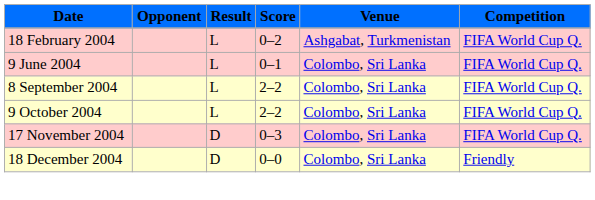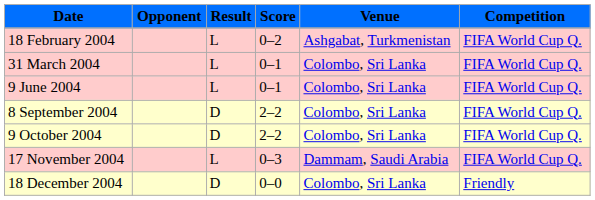 <table width=100% class="wikitable">
 <tr>
 <th style="background:#0070FF;"><span>Date</span></th>
 <th style="background:#0070FF;"><span>Opponent</span></th>
 <th style="background:#0070FF;"><span>Result</span></th>
 <th style="background:#0070FF;"><span>Score</span></th>
 <th style="background:#0070FF;"><span>Venue</span></th>
 <th style="background:#0070FF;"><span>Competition</span></th>
 </tr>
 <tr>
 </tr>
 <tr style="background:#FCC;">
 <td>18 February 2004</td>
 <td></td>
 <td>L</td>
 <td>0–2</td>
 <td> <a href='#'>Ashgabat</a>, <a href='#'>Turkmenistan</a></td>
 <td><a href='#'>FIFA World Cup Q.</a></td>
 </tr>
 <tr style="background:#FCC;">
+<td>31 March 2004</td>
+<td></td>
+<td>L</td>
+<td>0–1</td>
+<td> <a href='#'>Colombo</a>, <a href='#'>Sri Lanka</a></td>
+<td><a href='#'>FIFA World Cup Q.</a></td>
+</tr>
+<tr style="background:#FCC;">
 <td>9 June 2004</td>
 <td></td>
 <td>L</td>
 <td>0–1</td>
 <td> <a href='#'>Colombo</a>, <a href='#'>Sri Lanka</a></td>
 <td><a href='#'>FIFA World Cup Q.</a></td>
 </tr>
 <tr style="background:#FFFFCC;">
 <td>8 September 2004</td>
 <td></td>
-<td>L</td>
+<td>D</td>
 <td>2–2</td>
 <td> <a href='#'>Colombo</a>, <a href='#'>Sri Lanka</a></td>
 <td><a href='#'>FIFA World Cup Q.</a></td>
 </tr>
 <tr style="background:#FFFFCC;">
 <td>9 October 2004</td>
 <td></td>
-<td>L</td>
+<td>D</td>
 <td>2–2</td>
 <td> <a href='#'>Colombo</a>, <a href='#'>Sri Lanka</a></td>
 <td><a href='#'>FIFA World Cup Q.</a></td>
 </tr>
 <tr style="background:#FCC;">
 <td>17 November 2004</td>
 <td></td>
-<td>D</td>
+<td>L</td>
 <td>0–3</td>
-<td> <a href='#'>Colombo</a>, <a href='#'>Sri Lanka</a></td>
+<td> <a href='#'>Dammam</a>, <a href='#'>Saudi Arabia</a></td>
 <td><a href='#'>FIFA World Cup Q.</a></td>
 </tr>
 <tr style="background:#FFFFCC;">
 <td>18 December 2004</td>
 <td></td>
 <td>D</td>
 <td>0–0</td>
 <td> <a href='#'>Colombo</a>, <a href='#'>Sri Lanka</a></td>
 <td><a href='#'>Friendly</a></td>
 </tr>
 </table>
